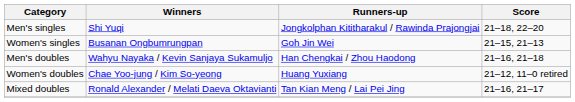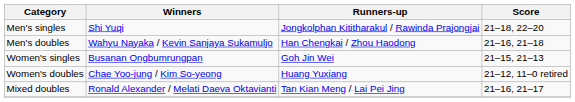 <table class=wikitable style="white-space:nowrap;">
 <tr>
 <th>Category</th>
 <th>Winners</th>
 <th>Runners-up</th>
 <th>Score</th>
 </tr>
 <tr>
 <td>Men's singles</td>
 <td> <a href='#'>Shi Yuqi</a></td>
 <td> <a href='#'>Jongkolphan Kititharakul</a> / <a href='#'>Rawinda Prajongjai</a></td>
 <td>21–18, 22–20</td>
 </tr>
 <tr>
+<td>Men's doubles</td>
+<td> <a href='#'>Wahyu Nayaka</a> / <a href='#'>Kevin Sanjaya Sukamuljo</a></td>
+<td> <a href='#'>Han Chengkai</a> / <a href='#'>Zhou Haodong</a></td>
+<td>21–16, 21–18</td>
+</tr>
+<tr>
 <td>Women's singles</td>
 <td> <a href='#'>Busanan Ongbumrungpan</a></td>
 <td> <a href='#'>Goh Jin Wei</a></td>
 <td>21–15, 21–13</td>
-</tr>
-<tr>
-<td>Men's doubles</td>
-<td> <a href='#'>Wahyu Nayaka</a> / <a href='#'>Kevin Sanjaya Sukamuljo</a></td>
-<td> <a href='#'>Han Chengkai</a> / <a href='#'>Zhou Haodong</a></td>
-<td>21–16, 21–18</td>
 </tr>
 <tr>
 <td>Women's doubles</td>
 <td> <a href='#'>Chae Yoo-jung</a> / <a href='#'>Kim So-yeong</a></td>
 <td> <a href='#'>Huang Yuxiang</a></td>
 <td>21–12, 11–0 retired</td>
 </tr>
 <tr>
 <td>Mixed doubles</td>
 <td> <a href='#'>Ronald Alexander</a> / <a href='#'>Melati Daeva Oktavianti</a></td>
 <td> <a href='#'>Tan Kian Meng</a> / <a href='#'>Lai Pei Jing</a></td>
 <td>21–16, 21–17</td>
 </tr>
 <tr>
 </tr>
 </table>
